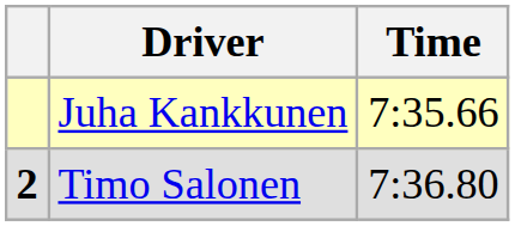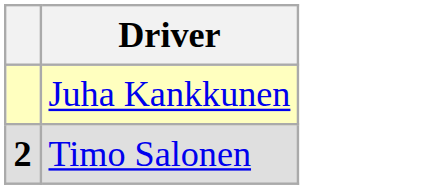 <table class="wikitable" style="font-size:95%">
 <tr>
 <th></th>
 <th>Driver</th>
-<th>Time</th>
 </tr>
 <tr>
 <th style="background:#ffffbf;"></th>
 <td style="background:#ffffbf;"> <a href='#'>Juha Kankkunen</a></td>
-<td style="background:#ffffbf;">7:35.66</td>
 </tr>
 <tr>
 <th style="background:#dfdfdf;">2</th>
 <td style="background:#dfdfdf;"> <a href='#'>Timo Salonen</a></td>
-<td style="background:#dfdfdf;">7:36.80</td>
 </tr>
 </table>
